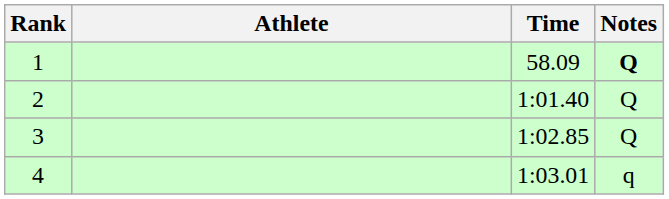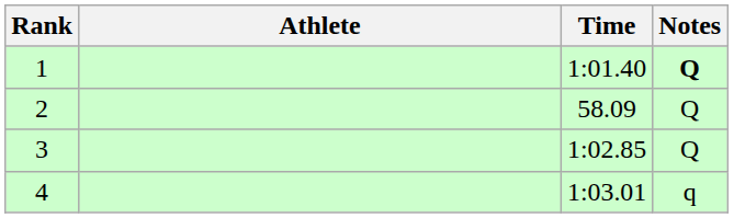 <table class="wikitable" style="text-align:center">
 <tr>
 <th>Rank</th>
 <th Style="width:18em">Athlete</th>
 <th>Time</th>
 <th>Notes</th>
 </tr>
 <tr style="background:#cfc">
 <td>1</td>
 <td style="text-align:left"></td>
-<td>58.09</td>
+<td>1:01.40</td>
 <td><strong>Q</strong></td>
 </tr>
 <tr style="background:#cfc">
 <td>2</td>
 <td style="text-align:left"></td>
-<td>1:01.40</td>
+<td>58.09</td>
 <td>Q</td>
 </tr>
 <tr style="background:#cfc">
 <td>3</td>
 <td style="text-align:left"></td>
 <td>1:02.85</td>
 <td>Q</td>
 </tr>
 <tr style="background:#cfc">
 <td>4</td>
 <td style="text-align:left"></td>
 <td>1:03.01</td>
 <td>q</td>
 </tr>
 </table>
